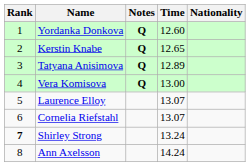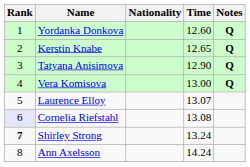 <table class="wikitable sortable" style="text-align:center">
 <tr>
 <th>Rank</th>
 <th>Name</th>
+<th>Nationality</th>
+<th>Time</th>
 <th>Notes</th>
-<th>Time</th>
-<th>Nationality</th>
 </tr>
 <tr bgcolor=ccffcc>
 <td>1</td>
 <td align=left><a href='#'>Yordanka Donkova</a></td>
+<td align=left></td>
+<td>12.60</td>
 <td><strong>Q</strong></td>
-<td>12.60</td>
-<td align=left></td>
 </tr>
 <tr bgcolor=ccffcc>
 <td>2</td>
 <td align=left><a href='#'>Kerstin Knabe</a></td>
+<td align=left></td>
+<td>12.65</td>
 <td><strong>Q</strong></td>
-<td>12.65</td>
-<td align=left></td>
 </tr>
 <tr bgcolor=ccffcc>
 <td>3</td>
 <td align=left><a href='#'>Tatyana Anisimova</a></td>
+<td align=left></td>
+<td>12.90</td>
 <td><strong>Q</strong></td>
-<td>12.89</td>
-<td align=left></td>
 </tr>
 <tr bgcolor=ccffcc>
 <td>4</td>
 <td align=left><a href='#'>Vera Komisova</a></td>
+<td align=left></td>
+<td>13.00</td>
 <td><strong>Q</strong></td>
-<td>13.00</td>
-<td align=left></td>
 </tr>
 <tr>
 <td>5</td>
 <td align=left><a href='#'>Laurence Elloy</a></td>
+<td align=left></td>
+<td>13.07</td>
 <td></td>
-<td>13.07</td>
-<td align=left></td>
 </tr>
 <tr>
-<td>6</td>
+<td style="background: lavender;">6</td>
 <td align=left><a href='#'>Cornelia Riefstahl</a></td>
+<td align=left></td>
+<td>13.08</td>
 <td></td>
-<td>13.07</td>
-<td align=left></td>
 </tr>
 <tr>
 <td><strong>7</strong></td>
 <td align=left><a href='#'>Shirley Strong</a></td>
+<td align=left></td>
+<td>13.24</td>
 <td></td>
-<td>13.24</td>
-<td align=left></td>
 </tr>
 <tr>
 <td>8</td>
 <td align=left><a href='#'>Ann Axelsson</a></td>
+<td align=left></td>
+<td>14.24</td>
 <td></td>
-<td>14.24</td>
-<td align=left></td>
 </tr>
 </table>
